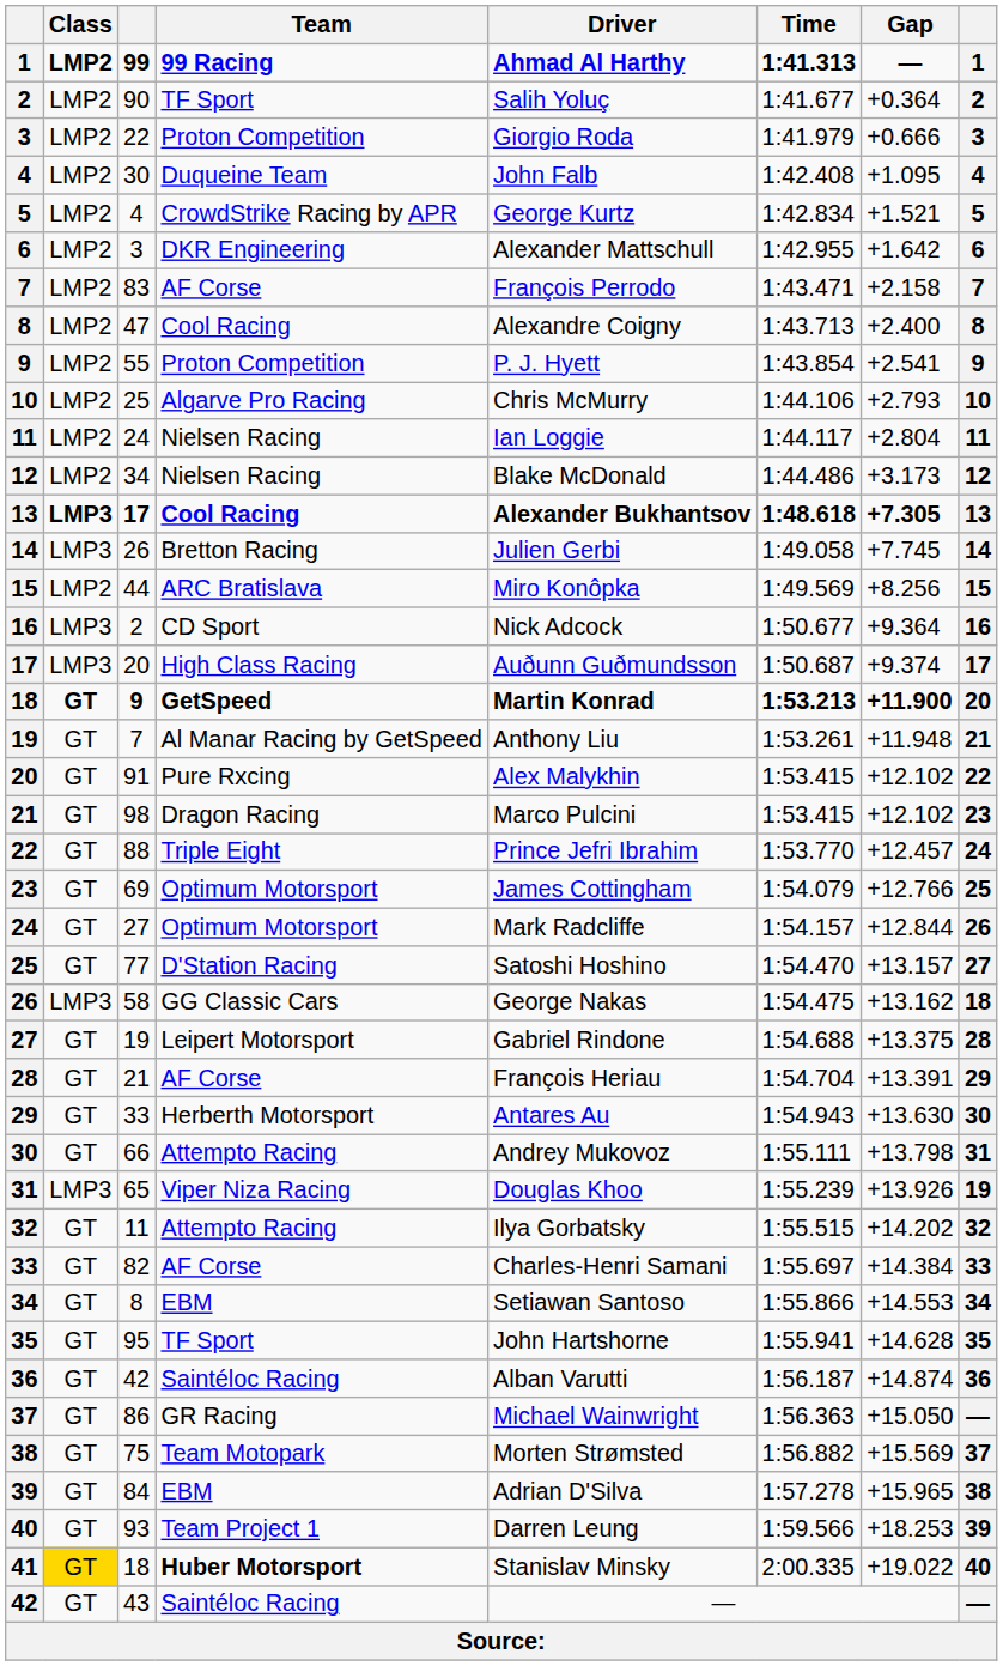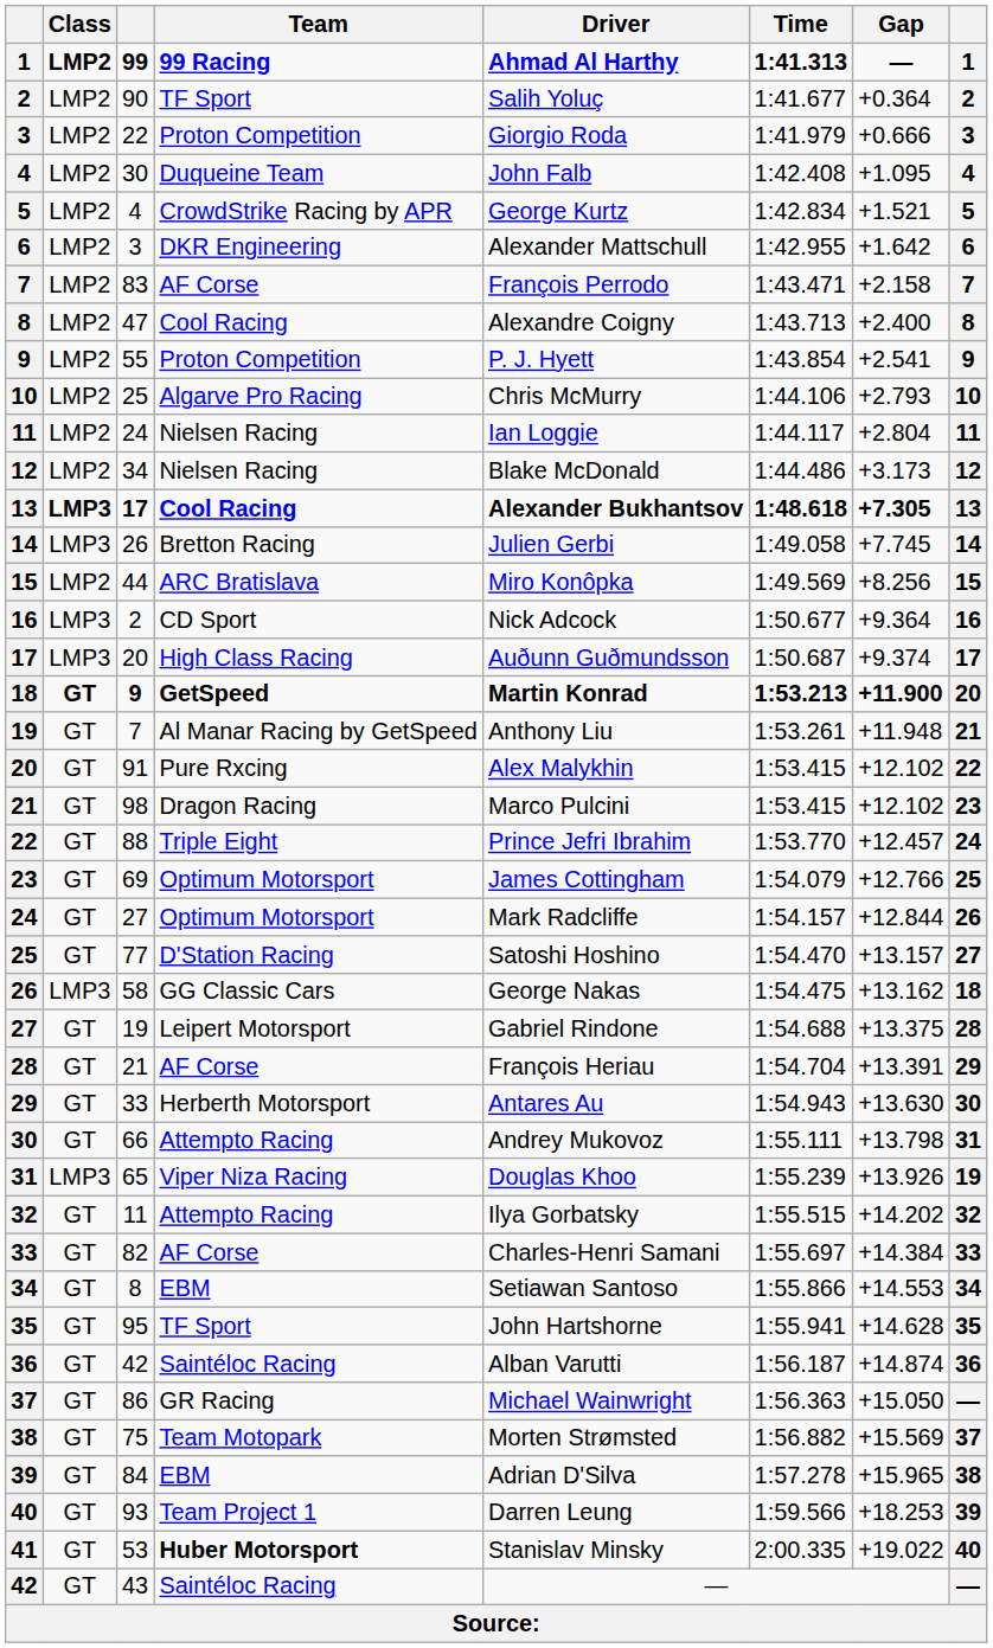 <table class="wikitable sortable" style="font-size: 90%;">
 <tr>
 <th></th>
 <th class="unsortable">Class</th>
 <th class="unsortable"></th>
 <th class="unsortable">Team</th>
 <th class="unsortable">Driver</th>
 <th class="unsortable">Time</th>
 <th class="unsortable">Gap</th>
 <th></th>
 </tr>
 <tr style="font-weight: bold;">
 <th>1</th>
 <td align="center">LMP2</td>
 <td align="center">99</td>
 <td> <a href='#'>99 Racing</a></td>
 <td> <a href='#'>Ahmad Al Harthy</a></td>
 <td>1:41.313</td>
 <td align="center">—</td>
 <th>1</th>
 </tr>
 <tr>
 <th>2</th>
 <td align="center">LMP2</td>
 <td align="center">90</td>
 <td> <a href='#'>TF Sport</a></td>
 <td> <a href='#'>Salih Yoluç</a></td>
 <td>1:41.677</td>
 <td>+0.364</td>
 <th>2</th>
 </tr>
 <tr>
 <th>3</th>
 <td align="center">LMP2</td>
 <td align="center">22</td>
 <td> <a href='#'>Proton Competition</a></td>
 <td> <a href='#'>Giorgio Roda</a></td>
 <td>1:41.979</td>
 <td>+0.666</td>
 <th>3</th>
 </tr>
 <tr>
 <th>4</th>
 <td align="center">LMP2</td>
 <td align="center">30</td>
 <td> <a href='#'>Duqueine Team</a></td>
 <td> <a href='#'>John Falb</a></td>
 <td>1:42.408</td>
 <td>+1.095</td>
 <th>4</th>
 </tr>
 <tr>
 <th>5</th>
 <td align="center">LMP2</td>
 <td align="center">4</td>
 <td> <a href='#'>CrowdStrike</a> Racing by <a href='#'>APR</a></td>
 <td> <a href='#'>George Kurtz</a></td>
 <td>1:42.834</td>
 <td>+1.521</td>
 <th>5</th>
 </tr>
 <tr>
 <th>6</th>
 <td align="center">LMP2</td>
 <td align="center">3</td>
 <td> <a href='#'>DKR Engineering</a></td>
 <td> Alexander Mattschull</td>
 <td>1:42.955</td>
 <td>+1.642</td>
 <th>6</th>
 </tr>
 <tr>
 <th>7</th>
 <td align="center">LMP2</td>
 <td align="center">83</td>
 <td> <a href='#'>AF Corse</a></td>
 <td> <a href='#'>François Perrodo</a></td>
 <td>1:43.471</td>
 <td>+2.158</td>
 <th>7</th>
 </tr>
 <tr>
 <th>8</th>
 <td align="center">LMP2</td>
 <td align="center">47</td>
 <td> <a href='#'>Cool Racing</a></td>
 <td> Alexandre Coigny</td>
 <td>1:43.713</td>
 <td>+2.400</td>
 <th>8</th>
 </tr>
 <tr>
 <th>9</th>
 <td align="center">LMP2</td>
 <td align="center">55</td>
 <td> <a href='#'>Proton Competition</a></td>
 <td> <a href='#'>P. J. Hyett</a></td>
 <td>1:43.854</td>
 <td>+2.541</td>
 <th>9</th>
 </tr>
 <tr>
 <th>10</th>
 <td align="center">LMP2</td>
 <td align="center">25</td>
 <td> <a href='#'>Algarve Pro Racing</a></td>
 <td> Chris McMurry</td>
 <td>1:44.106</td>
 <td>+2.793</td>
 <th>10</th>
 </tr>
 <tr>
 <th>11</th>
 <td align="center">LMP2</td>
 <td align="center">24</td>
 <td> Nielsen Racing</td>
 <td> <a href='#'>Ian Loggie</a></td>
 <td>1:44.117</td>
 <td>+2.804</td>
 <th>11</th>
 </tr>
 <tr>
 <th>12</th>
 <td align="center">LMP2</td>
 <td align="center">34</td>
 <td> Nielsen Racing</td>
 <td> Blake McDonald</td>
 <td>1:44.486</td>
 <td>+3.173</td>
 <th>12</th>
 </tr>
 <tr style="font-weight: bold;">
 <th>13</th>
 <td align="center">LMP3</td>
 <td align="center">17</td>
 <td> <a href='#'>Cool Racing</a></td>
 <td> Alexander Bukhantsov</td>
 <td>1:48.618</td>
 <td>+7.305</td>
 <th>13</th>
 </tr>
 <tr>
 <th>14</th>
 <td align="center">LMP3</td>
 <td align="center">26</td>
 <td> Bretton Racing</td>
 <td> <a href='#'>Julien Gerbi</a></td>
 <td>1:49.058</td>
 <td>+7.745</td>
 <th>14</th>
 </tr>
 <tr>
 <th>15</th>
 <td align="center">LMP2</td>
 <td align="center">44</td>
 <td> <a href='#'>ARC Bratislava</a></td>
 <td> <a href='#'>Miro Konôpka</a></td>
 <td>1:49.569</td>
 <td>+8.256</td>
 <th>15</th>
 </tr>
 <tr>
 <th>16</th>
 <td align="center">LMP3</td>
 <td align="center">2</td>
 <td> CD Sport</td>
 <td> Nick Adcock</td>
 <td>1:50.677</td>
 <td>+9.364</td>
 <th>16</th>
 </tr>
 <tr>
 <th>17</th>
 <td align="center">LMP3</td>
 <td align="center">20</td>
 <td> <a href='#'>High Class Racing</a></td>
 <td> <a href='#'>Auðunn Guðmundsson</a></td>
 <td>1:50.687</td>
 <td>+9.374</td>
 <th>17</th>
 </tr>
 <tr style="font-weight: bold;">
 <th>18</th>
 <td align="center">GT</td>
 <td align="center">9</td>
 <td> GetSpeed</td>
 <td> Martin Konrad</td>
 <td>1:53.213</td>
 <td>+11.900</td>
 <th>20</th>
 </tr>
 <tr>
 <th>19</th>
 <td align="center">GT</td>
 <td align="center">7</td>
 <td> Al Manar Racing by GetSpeed</td>
 <td> Anthony Liu</td>
 <td>1:53.261</td>
 <td>+11.948</td>
 <th>21</th>
 </tr>
 <tr>
 <th>20</th>
 <td align="center">GT</td>
 <td align="center">91</td>
 <td><a href='#'></a> Pure Rxcing</td>
 <td> <a href='#'>Alex Malykhin</a></td>
 <td>1:53.415</td>
 <td>+12.102</td>
 <th>22</th>
 </tr>
 <tr>
 <th>21</th>
 <td align="center">GT</td>
 <td align="center">98</td>
 <td> Dragon Racing</td>
 <td> Marco Pulcini</td>
 <td>1:53.415</td>
 <td>+12.102</td>
 <th>23</th>
 </tr>
 <tr>
 <th>22</th>
 <td align="center">GT</td>
 <td align="center">88</td>
 <td> <a href='#'>Triple Eight</a></td>
 <td> <a href='#'>Prince Jefri Ibrahim</a></td>
 <td>1:53.770</td>
 <td>+12.457</td>
 <th>24</th>
 </tr>
 <tr>
 <th>23</th>
 <td align="center">GT</td>
 <td align="center">69</td>
 <td> <a href='#'>Optimum Motorsport</a></td>
 <td> <a href='#'>James Cottingham</a></td>
 <td>1:54.079</td>
 <td>+12.766</td>
 <th>25</th>
 </tr>
 <tr>
 <th>24</th>
 <td align="center">GT</td>
 <td align="center">27</td>
 <td> <a href='#'>Optimum Motorsport</a></td>
 <td> Mark Radcliffe</td>
 <td>1:54.157</td>
 <td>+12.844</td>
 <th>26</th>
 </tr>
 <tr>
 <th>25</th>
 <td align="center">GT</td>
 <td align="center">77</td>
 <td> <a href='#'>D'Station Racing</a></td>
 <td> Satoshi Hoshino</td>
 <td>1:54.470</td>
 <td>+13.157</td>
 <th>27</th>
 </tr>
 <tr>
 <th>26</th>
 <td align="center">LMP3</td>
 <td align="center">58</td>
 <td> GG Classic Cars</td>
 <td> George Nakas</td>
 <td>1:54.475</td>
 <td>+13.162</td>
 <th>18</th>
 </tr>
 <tr>
 <th>27</th>
 <td align="center">GT</td>
 <td align="center">19</td>
 <td> Leipert Motorsport</td>
 <td> Gabriel Rindone</td>
 <td>1:54.688</td>
 <td>+13.375</td>
 <th>28</th>
 </tr>
 <tr>
 <th>28</th>
 <td align="center">GT</td>
 <td align="center">21</td>
 <td> <a href='#'>AF Corse</a></td>
 <td> François Heriau</td>
 <td>1:54.704</td>
 <td>+13.391</td>
 <th>29</th>
 </tr>
 <tr>
 <th>29</th>
 <td align="center">GT</td>
 <td align="center">33</td>
 <td> Herberth Motorsport</td>
 <td> <a href='#'>Antares Au</a></td>
 <td>1:54.943</td>
 <td>+13.630</td>
 <th>30</th>
 </tr>
 <tr>
 <th>30</th>
 <td align="center">GT</td>
 <td align="center">66</td>
 <td> <a href='#'>Attempto Racing</a></td>
 <td> Andrey Mukovoz</td>
 <td>1:55.111</td>
 <td>+13.798</td>
 <th>31</th>
 </tr>
 <tr>
 <th>31</th>
 <td align="center">LMP3</td>
 <td align="center">65</td>
 <td> <a href='#'>Viper Niza Racing</a></td>
 <td> <a href='#'>Douglas Khoo</a></td>
 <td>1:55.239</td>
 <td>+13.926</td>
 <th>19</th>
 </tr>
 <tr>
 <th>32</th>
 <td align="center">GT</td>
 <td align="center">11</td>
 <td> <a href='#'>Attempto Racing</a></td>
 <td> Ilya Gorbatsky</td>
 <td>1:55.515</td>
 <td>+14.202</td>
 <th>32</th>
 </tr>
 <tr>
 <th>33</th>
 <td align="center">GT</td>
 <td align="center">82</td>
 <td> <a href='#'>AF Corse</a></td>
 <td> Charles-Henri Samani</td>
 <td>1:55.697</td>
 <td>+14.384</td>
 <th>33</th>
 </tr>
 <tr>
 <th>34</th>
 <td align="center">GT</td>
 <td align="center">8</td>
 <td> <a href='#'>EBM</a></td>
 <td> Setiawan Santoso</td>
 <td>1:55.866</td>
 <td>+14.553</td>
 <th>34</th>
 </tr>
 <tr>
 <th>35</th>
 <td align="center">GT</td>
 <td align="center">95</td>
 <td> <a href='#'>TF Sport</a></td>
 <td> John Hartshorne</td>
 <td>1:55.941</td>
 <td>+14.628</td>
 <th>35</th>
 </tr>
 <tr>
 <th>36</th>
 <td align="center">GT</td>
 <td align="center">42</td>
 <td> <a href='#'>Saintéloc Racing</a></td>
 <td> Alban Varutti</td>
 <td>1:56.187</td>
 <td>+14.874</td>
 <th>36</th>
 </tr>
 <tr>
 <th>37</th>
 <td align="center">GT</td>
 <td align="center">86</td>
 <td> GR Racing</td>
 <td> <a href='#'>Michael Wainwright</a></td>
 <td>1:56.363</td>
 <td>+15.050</td>
 <th>—</th>
 </tr>
 <tr>
 <th>38</th>
 <td align="center">GT</td>
 <td align="center">75</td>
 <td> <a href='#'>Team Motopark</a></td>
 <td> Morten Strømsted</td>
 <td>1:56.882</td>
 <td>+15.569</td>
 <th>37</th>
 </tr>
 <tr>
 <th>39</th>
 <td align="center">GT</td>
 <td align="center">84</td>
 <td> <a href='#'>EBM</a></td>
 <td> Adrian D'Silva</td>
 <td>1:57.278</td>
 <td>+15.965</td>
 <th>38</th>
 </tr>
 <tr>
 <th>40</th>
 <td align="center">GT</td>
 <td align="center">93</td>
 <td> <a href='#'>Team Project 1</a></td>
 <td> Darren Leung</td>
 <td>1:59.566</td>
 <td>+18.253</td>
 <th>39</th>
 </tr>
 <tr>
 <th>41</th>
-<td align="center" style="background: gold;">GT</td>
-<td align="center">18</td>
+<td align="center">GT</td>
+<td align="center">53</td>
 <td><strong> Huber Motorsport</strong></td>
 <td> Stanislav Minsky</td>
 <td>2:00.335</td>
 <td>+19.022</td>
 <th>40</th>
 </tr>
 <tr>
 <th>42</th>
 <td align="center">GT</td>
 <td align="center">43</td>
 <td> <a href='#'>Saintéloc Racing</a></td>
 <td colspan="3" align="center">—</td>
 <th>—</th>
 </tr>
 <tr>
 <th colspan="8">Source:</th>
 </tr>
 </table>
